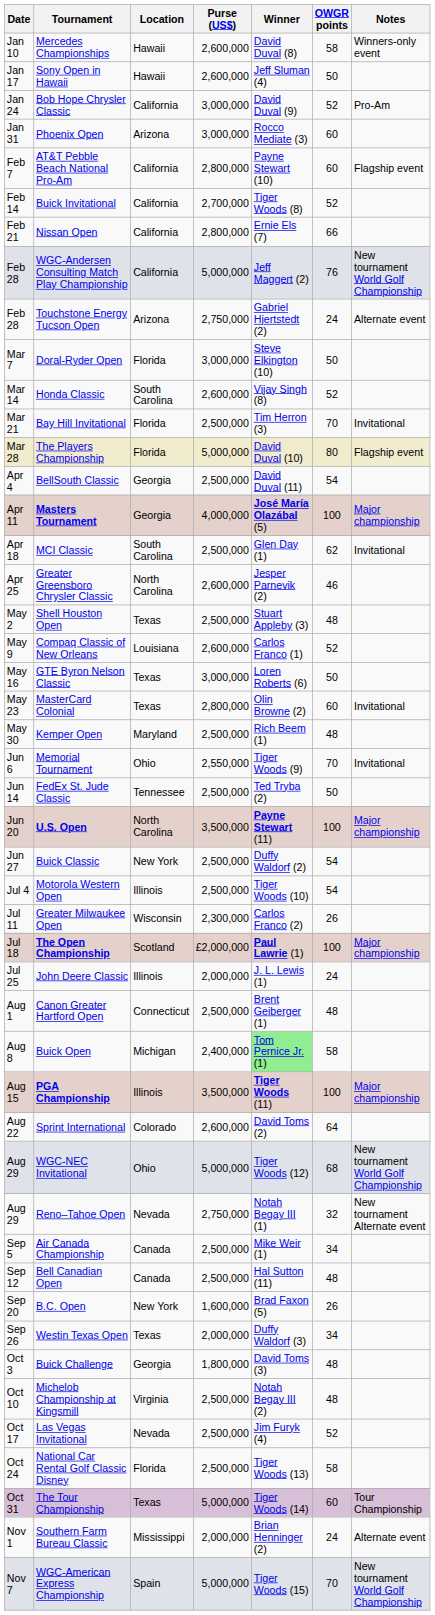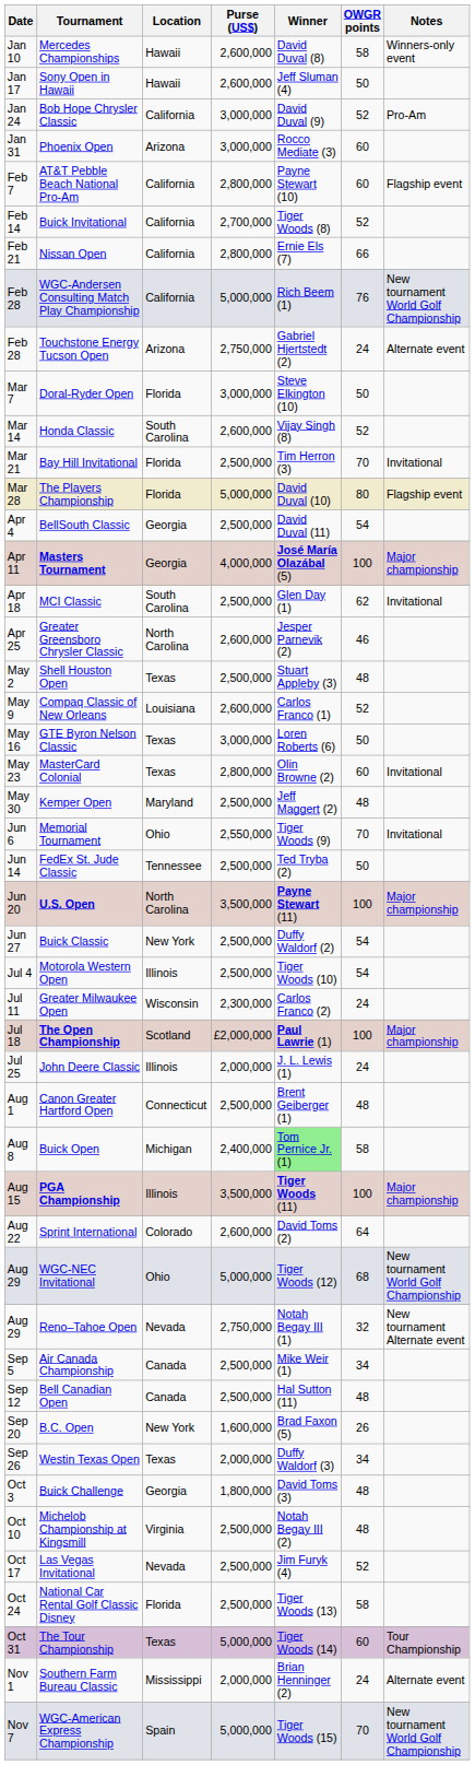 <table class="wikitable" style="font-size:95%">
 <tr>
 <th>Date</th>
 <th>Tournament</th>
 <th>Location</th>
 <th>Purse<br>(<a href='#'>US$</a>)</th>
 <th>Winner</th>
 <th><a href='#'>OWGR</a><br>points</th>
 <th>Notes</th>
 </tr>
 <tr>
 <td>Jan 10</td>
 <td><a href='#'>Mercedes Championships</a></td>
 <td>Hawaii</td>
 <td align=right>2,600,000</td>
 <td> <a href='#'>David Duval</a> (8)</td>
 <td align=center>58</td>
 <td>Winners-only event</td>
 </tr>
 <tr>
 <td>Jan 17</td>
 <td><a href='#'>Sony Open in Hawaii</a></td>
 <td>Hawaii</td>
 <td align=right>2,600,000</td>
 <td> <a href='#'>Jeff Sluman</a> (4)</td>
 <td align=center>50</td>
 <td></td>
 </tr>
 <tr>
 <td>Jan 24</td>
 <td><a href='#'>Bob Hope Chrysler Classic</a></td>
 <td>California</td>
 <td align=right>3,000,000</td>
 <td> <a href='#'>David Duval</a> (9)</td>
 <td align=center>52</td>
 <td>Pro-Am</td>
 </tr>
 <tr>
 <td>Jan 31</td>
 <td><a href='#'>Phoenix Open</a></td>
 <td>Arizona</td>
 <td align=right>3,000,000</td>
 <td> <a href='#'>Rocco Mediate</a> (3)</td>
 <td align=center>60</td>
 <td></td>
 </tr>
 <tr>
 <td>Feb 7</td>
 <td><a href='#'>AT&T Pebble Beach National Pro-Am</a></td>
 <td>California</td>
 <td align=right>2,800,000</td>
 <td> <a href='#'>Payne Stewart</a> (10)</td>
 <td align=center>60</td>
 <td>Flagship event</td>
 </tr>
 <tr>
 <td>Feb 14</td>
 <td><a href='#'>Buick Invitational</a></td>
 <td>California</td>
 <td align=right>2,700,000</td>
 <td> <a href='#'>Tiger Woods</a> (8)</td>
 <td align=center>52</td>
 <td></td>
 </tr>
 <tr>
 <td>Feb 21</td>
 <td><a href='#'>Nissan Open</a></td>
 <td>California</td>
 <td align=right>2,800,000</td>
 <td> <a href='#'>Ernie Els</a> (7)</td>
 <td align=center>66</td>
 <td></td>
 </tr>
 <tr style="background:#dfe2e9">
 <td>Feb 28</td>
 <td><a href='#'>WGC-Andersen Consulting Match Play Championship</a></td>
 <td>California</td>
 <td align=right>5,000,000</td>
-<td> <a href='#'>Jeff Maggert</a> (2)</td>
+<td> <a href='#'>Rich Beem</a> (1)</td>
 <td align=center>76</td>
 <td>New tournament<br><a href='#'>World Golf Championship</a></td>
 </tr>
 <tr>
 <td>Feb 28</td>
 <td><a href='#'>Touchstone Energy Tucson Open</a></td>
 <td>Arizona</td>
 <td align=right>2,750,000</td>
 <td> <a href='#'>Gabriel Hjertstedt</a> (2)</td>
 <td align=center>24</td>
 <td>Alternate event</td>
 </tr>
 <tr>
 <td>Mar 7</td>
 <td><a href='#'>Doral-Ryder Open</a></td>
 <td>Florida</td>
 <td align=right>3,000,000</td>
 <td> <a href='#'>Steve Elkington</a> (10)</td>
 <td align=center>50</td>
 <td></td>
 </tr>
 <tr>
 <td>Mar 14</td>
 <td><a href='#'>Honda Classic</a></td>
 <td>South Carolina</td>
 <td align=right>2,600,000</td>
 <td> <a href='#'>Vijay Singh</a> (8)</td>
 <td align=center>52</td>
 <td></td>
 </tr>
 <tr>
 <td>Mar 21</td>
 <td><a href='#'>Bay Hill Invitational</a></td>
 <td>Florida</td>
 <td align=right>2,500,000</td>
 <td> <a href='#'>Tim Herron</a> (3)</td>
 <td align=center>70</td>
 <td>Invitational</td>
 </tr>
 <tr style="background:#f2ecce;">
 <td>Mar 28</td>
 <td><a href='#'>The Players Championship</a></td>
 <td>Florida</td>
 <td align=right>5,000,000</td>
 <td> <a href='#'>David Duval</a> (10)</td>
 <td align=center>80</td>
 <td>Flagship event</td>
 </tr>
 <tr>
 <td>Apr 4</td>
 <td><a href='#'>BellSouth Classic</a></td>
 <td>Georgia</td>
 <td align=right>2,500,000</td>
 <td> <a href='#'>David Duval</a> (11)</td>
 <td align=center>54</td>
 <td></td>
 </tr>
 <tr style="background:#e5d1cb;">
 <td>Apr 11</td>
 <td><strong><a href='#'>Masters Tournament</a></strong></td>
 <td>Georgia</td>
 <td align=right>4,000,000</td>
 <td> <strong><a href='#'>José María Olazábal</a></strong> (5)</td>
 <td align=center>100</td>
 <td><a href='#'>Major championship</a></td>
 </tr>
 <tr>
 <td>Apr 18</td>
 <td><a href='#'>MCI Classic</a></td>
 <td>South Carolina</td>
 <td align=right>2,500,000</td>
 <td> <a href='#'>Glen Day</a> (1)</td>
 <td align=center>62</td>
 <td>Invitational</td>
 </tr>
 <tr>
 <td>Apr 25</td>
 <td><a href='#'>Greater Greensboro Chrysler Classic</a></td>
 <td>North Carolina</td>
 <td align=right>2,600,000</td>
 <td> <a href='#'>Jesper Parnevik</a> (2)</td>
 <td align=center>46</td>
 <td></td>
 </tr>
 <tr>
 <td>May 2</td>
 <td><a href='#'>Shell Houston Open</a></td>
 <td>Texas</td>
 <td align=right>2,500,000</td>
 <td> <a href='#'>Stuart Appleby</a> (3)</td>
 <td align=center>48</td>
 <td></td>
 </tr>
 <tr>
 <td>May 9</td>
 <td><a href='#'>Compaq Classic of New Orleans</a></td>
 <td>Louisiana</td>
 <td align=right>2,600,000</td>
 <td> <a href='#'>Carlos Franco</a> (1)</td>
 <td align=center>52</td>
 <td></td>
 </tr>
 <tr>
 <td>May 16</td>
 <td><a href='#'>GTE Byron Nelson Classic</a></td>
 <td>Texas</td>
 <td align=right>3,000,000</td>
 <td> <a href='#'>Loren Roberts</a> (6)</td>
 <td align=center>50</td>
 <td></td>
 </tr>
 <tr>
 <td>May 23</td>
 <td><a href='#'>MasterCard Colonial</a></td>
 <td>Texas</td>
 <td align=right>2,800,000</td>
 <td> <a href='#'>Olin Browne</a> (2)</td>
 <td align=center>60</td>
 <td>Invitational</td>
 </tr>
 <tr>
 <td>May 30</td>
 <td><a href='#'>Kemper Open</a></td>
 <td>Maryland</td>
 <td align=right>2,500,000</td>
-<td> <a href='#'>Rich Beem</a> (1)</td>
+<td> <a href='#'>Jeff Maggert</a> (2)</td>
 <td align=center>48</td>
 <td></td>
 </tr>
 <tr>
 <td>Jun 6</td>
 <td><a href='#'>Memorial Tournament</a></td>
 <td>Ohio</td>
 <td align=right>2,550,000</td>
 <td> <a href='#'>Tiger Woods</a> (9)</td>
 <td align=center>70</td>
 <td>Invitational</td>
 </tr>
 <tr>
 <td>Jun 14</td>
 <td><a href='#'>FedEx St. Jude Classic</a></td>
 <td>Tennessee</td>
 <td align=right>2,500,000</td>
 <td> <a href='#'>Ted Tryba</a> (2)</td>
 <td align=center>50</td>
 <td></td>
 </tr>
 <tr style="background:#e5d1cb;">
 <td>Jun 20</td>
 <td><strong><a href='#'>U.S. Open</a></strong></td>
 <td>North Carolina</td>
 <td align=right>3,500,000</td>
 <td> <strong><a href='#'>Payne Stewart</a></strong> (11)</td>
 <td align=center>100</td>
 <td><a href='#'>Major championship</a></td>
 </tr>
 <tr>
 <td>Jun 27</td>
 <td><a href='#'>Buick Classic</a></td>
 <td>New York</td>
 <td align=right>2,500,000</td>
 <td> <a href='#'>Duffy Waldorf</a> (2)</td>
 <td align=center>54</td>
 <td></td>
 </tr>
 <tr>
 <td>Jul 4</td>
 <td><a href='#'>Motorola Western Open</a></td>
 <td>Illinois</td>
 <td align=right>2,500,000</td>
 <td> <a href='#'>Tiger Woods</a> (10)</td>
 <td align=center>54</td>
 <td></td>
 </tr>
 <tr>
 <td>Jul 11</td>
 <td><a href='#'>Greater Milwaukee Open</a></td>
 <td>Wisconsin</td>
 <td align=right>2,300,000</td>
 <td> <a href='#'>Carlos Franco</a> (2)</td>
-<td align=center>26</td>
+<td align=center>24</td>
 <td></td>
 </tr>
 <tr style="background:#e5d1cb;">
 <td>Jul 18</td>
 <td><strong><a href='#'>The Open Championship</a></strong></td>
 <td>Scotland</td>
 <td align=right>£2,000,000</td>
 <td> <strong><a href='#'>Paul Lawrie</a></strong> (1)</td>
 <td align=center>100</td>
 <td><a href='#'>Major championship</a></td>
 </tr>
 <tr>
 <td>Jul 25</td>
 <td><a href='#'>John Deere Classic</a></td>
 <td>Illinois</td>
 <td align=right>2,000,000</td>
 <td> <a href='#'>J. L. Lewis</a> (1)</td>
 <td align=center>24</td>
 <td></td>
 </tr>
 <tr>
 <td>Aug 1</td>
 <td><a href='#'>Canon Greater Hartford Open</a></td>
 <td>Connecticut</td>
 <td align=right>2,500,000</td>
 <td> <a href='#'>Brent Geiberger</a> (1)</td>
 <td align=center>48</td>
 <td></td>
 </tr>
 <tr>
 <td>Aug 8</td>
 <td><a href='#'>Buick Open</a></td>
 <td>Michigan</td>
 <td align=right>2,400,000</td>
 <td style="background: lightgreen;"> <a href='#'>Tom Pernice Jr.</a> (1)</td>
 <td align=center>58</td>
 <td></td>
 </tr>
 <tr style="background:#e5d1cb;">
 <td>Aug 15</td>
 <td><strong><a href='#'>PGA Championship</a></strong></td>
 <td>Illinois</td>
 <td align=right>3,500,000</td>
 <td> <strong><a href='#'>Tiger Woods</a></strong> (11)</td>
 <td align=center>100</td>
 <td><a href='#'>Major championship</a></td>
 </tr>
 <tr>
 <td>Aug 22</td>
 <td><a href='#'>Sprint International</a></td>
 <td>Colorado</td>
 <td align=right>2,600,000</td>
 <td> <a href='#'>David Toms</a> (2)</td>
 <td align=center>64</td>
 <td></td>
 </tr>
 <tr style="background:#dfe2e9">
 <td>Aug 29</td>
 <td><a href='#'>WGC-NEC Invitational</a></td>
 <td>Ohio</td>
 <td align=right>5,000,000</td>
 <td> <a href='#'>Tiger Woods</a> (12)</td>
 <td align=center>68</td>
 <td>New tournament<br><a href='#'>World Golf Championship</a></td>
 </tr>
 <tr>
 <td>Aug 29</td>
 <td><a href='#'>Reno–Tahoe Open</a></td>
 <td>Nevada</td>
 <td align=right>2,750,000</td>
 <td> <a href='#'>Notah Begay III</a> (1)</td>
 <td align=center>32</td>
 <td>New tournament<br>Alternate event</td>
 </tr>
 <tr>
 <td>Sep 5</td>
 <td><a href='#'>Air Canada Championship</a></td>
 <td>Canada</td>
 <td align=right>2,500,000</td>
 <td> <a href='#'>Mike Weir</a> (1)</td>
 <td align=center>34</td>
 <td></td>
 </tr>
 <tr>
 <td>Sep 12</td>
 <td><a href='#'>Bell Canadian Open</a></td>
 <td>Canada</td>
 <td align=right>2,500,000</td>
 <td> <a href='#'>Hal Sutton</a> (11)</td>
 <td align=center>48</td>
 <td></td>
 </tr>
 <tr>
 <td>Sep 20</td>
 <td><a href='#'>B.C. Open</a></td>
 <td>New York</td>
 <td align=right>1,600,000</td>
 <td> <a href='#'>Brad Faxon</a> (5)</td>
 <td align=center>26</td>
 <td></td>
 </tr>
 <tr>
 <td>Sep 26</td>
 <td><a href='#'>Westin Texas Open</a></td>
 <td>Texas</td>
 <td align=right>2,000,000</td>
 <td> <a href='#'>Duffy Waldorf</a> (3)</td>
 <td align=center>34</td>
 <td></td>
 </tr>
 <tr>
 <td>Oct 3</td>
 <td><a href='#'>Buick Challenge</a></td>
 <td>Georgia</td>
 <td align=right>1,800,000</td>
 <td> <a href='#'>David Toms</a> (3)</td>
 <td align=center>48</td>
 <td></td>
 </tr>
 <tr>
 <td>Oct 10</td>
 <td><a href='#'>Michelob Championship at Kingsmill</a></td>
 <td>Virginia</td>
 <td align=right>2,500,000</td>
 <td> <a href='#'>Notah Begay III</a> (2)</td>
 <td align=center>48</td>
 <td></td>
 </tr>
 <tr>
 <td>Oct 17</td>
 <td><a href='#'>Las Vegas Invitational</a></td>
 <td>Nevada</td>
 <td align=right>2,500,000</td>
 <td> <a href='#'>Jim Furyk</a> (4)</td>
 <td align=center>52</td>
 <td></td>
 </tr>
 <tr>
 <td>Oct 24</td>
 <td><a href='#'>National Car Rental Golf Classic Disney</a></td>
 <td>Florida</td>
 <td align=right>2,500,000</td>
 <td> <a href='#'>Tiger Woods</a> (13)</td>
 <td align=center>58</td>
 <td></td>
 </tr>
 <tr style="background:thistle;">
 <td>Oct 31</td>
 <td><a href='#'>The Tour Championship</a></td>
 <td>Texas</td>
 <td align=right>5,000,000</td>
 <td> <a href='#'>Tiger Woods</a> (14)</td>
 <td align=center>60</td>
 <td>Tour Championship</td>
 </tr>
 <tr>
 <td>Nov 1</td>
 <td><a href='#'>Southern Farm Bureau Classic</a></td>
 <td>Mississippi</td>
 <td align=right>2,000,000</td>
 <td> <a href='#'>Brian Henninger</a> (2)</td>
 <td align=center>24</td>
 <td>Alternate event</td>
 </tr>
 <tr style="background:#dfe2e9">
 <td>Nov 7</td>
 <td><a href='#'>WGC-American Express Championship</a></td>
 <td>Spain</td>
 <td align=right>5,000,000</td>
 <td> <a href='#'>Tiger Woods</a> (15)</td>
 <td align=center>70</td>
 <td>New tournament<br><a href='#'>World Golf Championship</a></td>
 </tr>
 </table>
